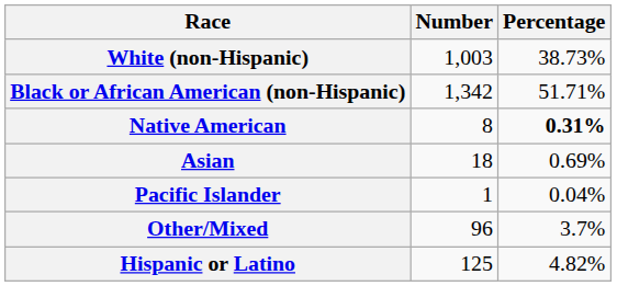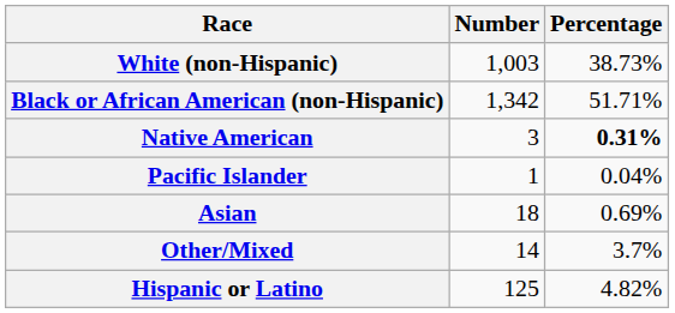 <table class="wikitable" style="text-align:right">
 <tr>
 <th scope="col">Race</th>
 <th scope="col">Number</th>
 <th scope="col">Percentage</th>
 </tr>
 <tr>
 <th scope="row"><a href='#'>White</a> (non-Hispanic)</th>
 <td>1,003</td>
 <td>38.73%</td>
 </tr>
 <tr>
 <th scope="row"><a href='#'>Black or African American</a> (non-Hispanic)</th>
 <td>1,342</td>
 <td>51.71%</td>
 </tr>
 <tr>
 <th scope="row"><a href='#'>Native American</a></th>
-<td>8</td>
+<td>3</td>
 <td><strong>0.31%</strong></td>
+</tr>
+<tr>
+<th scope="row"><a href='#'>Pacific Islander</a></th>
+<td>1</td>
+<td>0.04%</td>
 </tr>
 <tr>
 <th scope="row"><a href='#'>Asian</a></th>
 <td>18</td>
 <td>0.69%</td>
 </tr>
 <tr>
-<th scope="row"><a href='#'>Pacific Islander</a></th>
-<td>1</td>
-<td>0.04%</td>
-</tr>
-<tr>
 <th scope="row"><a href='#'>Other/Mixed</a></th>
-<td>96</td>
+<td>14</td>
 <td>3.7%</td>
 </tr>
 <tr>
 <th scope="row"><a href='#'>Hispanic</a> or <a href='#'>Latino</a></th>
 <td>125</td>
 <td>4.82%</td>
 </tr>
 </table>
